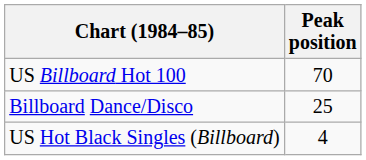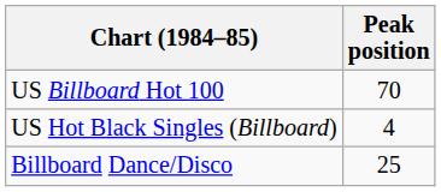 <table class="wikitable sortable">
 <tr>
 <th>Chart (1984–85)</th>
 <th>Peak<br>position</th>
 </tr>
 <tr>
 <td>US <a href='#'><em>Billboard</em> Hot 100</a></td>
 <td align="center">70</td>
 </tr>
 <tr>
+<td>US <a href='#'>Hot Black Singles</a> (<em>Billboard</em>)</td>
+<td align="center">4</td>
+</tr>
+<tr>
 <td U.S.><a href='#'>Billboard</a> <a href='#'>Dance/Disco</a></td>
 <td style="text-align:center;">25</td>
 </tr>
-<tr>
-<td>US <a href='#'>Hot Black Singles</a> (<em>Billboard</em>)</td>
-<td align="center">4</td>
-</tr>
 </table>
